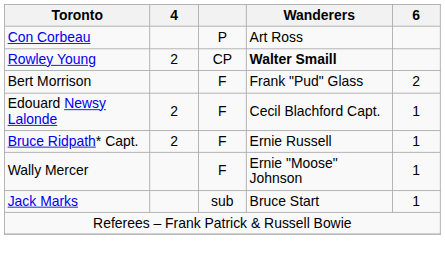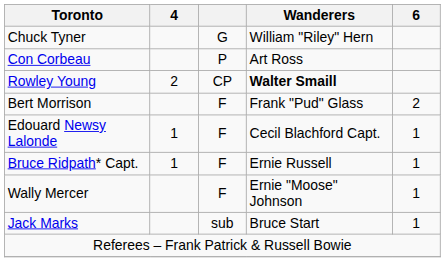 <table class="wikitable" style="text-align:center;">
 <tr>
 <th style="width:10em">Toronto</th>
 <th style="width:3em">4</th>
 <th style="width:3em"></th>
 <th style="width:10em">Wanderers</th>
 <th style="width:3em">6</th>
+</tr>
+<tr>
+<td align="left">Chuck Tyner</td>
+<td></td>
+<td>G</td>
+<td align="left">William "Riley" Hern</td>
+<td></td>
 </tr>
 <tr>
 <td align="left"><a href='#'>Con Corbeau</a></td>
 <td></td>
 <td>P</td>
 <td align="left">Art Ross</td>
 <td></td>
 </tr>
 <tr>
 <td align="left"><a href='#'>Rowley Young</a></td>
 <td>2</td>
 <td>CP</td>
 <td align="left"><strong>Walter Smaill</strong></td>
 <td></td>
 </tr>
 <tr>
 <td align="left">Bert Morrison</td>
 <td></td>
 <td>F</td>
 <td align="left">Frank "Pud" Glass</td>
 <td>2</td>
 </tr>
 <tr>
 <td align="left">Edouard <a href='#'>Newsy Lalonde</a></td>
-<td>2</td>
+<td>1</td>
 <td>F</td>
 <td align="left">Cecil Blachford  Capt.</td>
 <td>1</td>
 </tr>
 <tr>
 <td align="left"><a href='#'>Bruce Ridpath</a>* Capt.</td>
-<td>2</td>
+<td>1</td>
 <td>F</td>
 <td align="left">Ernie Russell</td>
 <td>1</td>
 </tr>
 <tr>
 <td align="left">Wally Mercer</td>
 <td></td>
 <td>F</td>
 <td align="left">Ernie "Moose" Johnson</td>
 <td>1</td>
 </tr>
 <tr>
 <td align="left"><a href='#'>Jack Marks</a></td>
 <td></td>
 <td>sub</td>
 <td align="left">Bruce Start</td>
 <td>1</td>
 </tr>
 <tr>
 <td colspan="5">Referees – Frank Patrick & Russell Bowie</td>
 </tr>
 <tr>
 </tr>
 </table>
